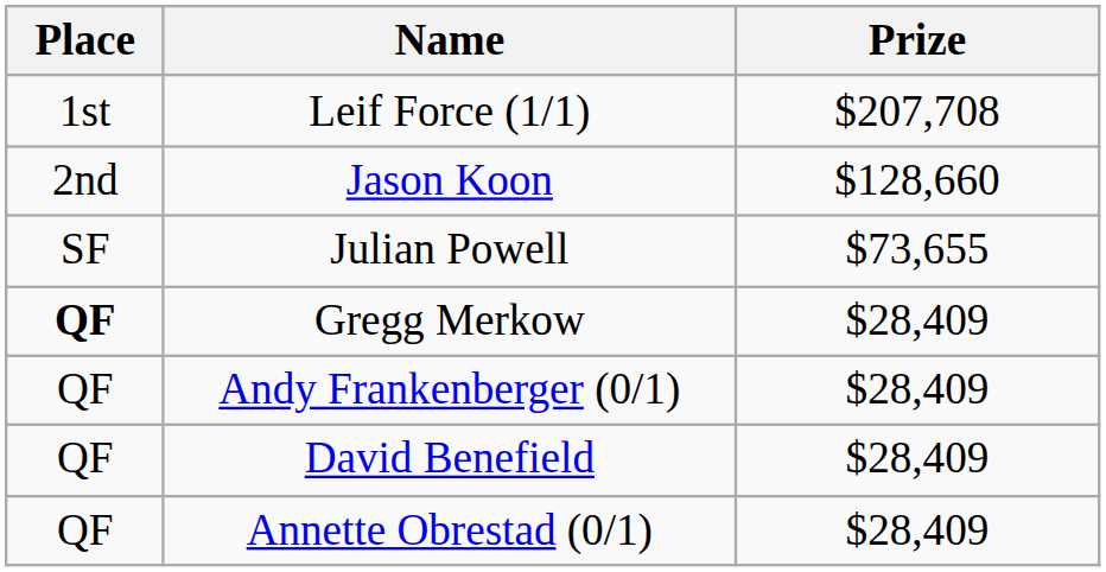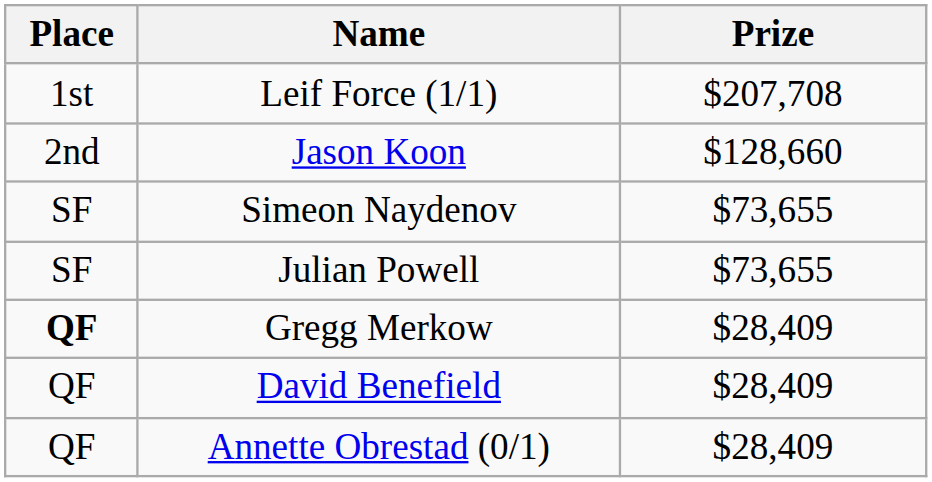 <table class="wikitable">
 <tr>
 <th width="50">Place</th>
 <th width="200">Name</th>
 <th width="125">Prize</th>
 </tr>
 <tr>
 <td align = "center">1st</td>
 <td align = "center">Leif Force (1/1)</td>
 <td align = "center">$207,708</td>
 </tr>
 <tr>
 <td align = "center">2nd</td>
 <td align = "center"><a href='#'>Jason Koon</a></td>
 <td align = "center">$128,660</td>
 </tr>
 <tr>
 <td align = "center">SF</td>
+<td align = "center">Simeon Naydenov</td>
+<td align = "center">$73,655</td>
+</tr>
+<tr>
+<td align = "center">SF</td>
 <td align = "center">Julian Powell</td>
 <td align = "center">$73,655</td>
 </tr>
 <tr>
 <td align = "center"><strong>QF</strong></td>
 <td align = "center">Gregg Merkow</td>
-<td align = "center">$28,409</td>
-</tr>
-<tr>
-<td align = "center">QF</td>
-<td align = "center"><a href='#'>Andy Frankenberger</a> (0/1)</td>
 <td align = "center">$28,409</td>
 </tr>
 <tr>
 <td align = "center">QF</td>
 <td align = "center"><a href='#'>David Benefield</a></td>
 <td align = "center">$28,409</td>
 </tr>
 <tr>
 <td align = "center">QF</td>
 <td align = "center"><a href='#'>Annette Obrestad</a> (0/1)</td>
 <td align = "center">$28,409</td>
 </tr>
 </table>
